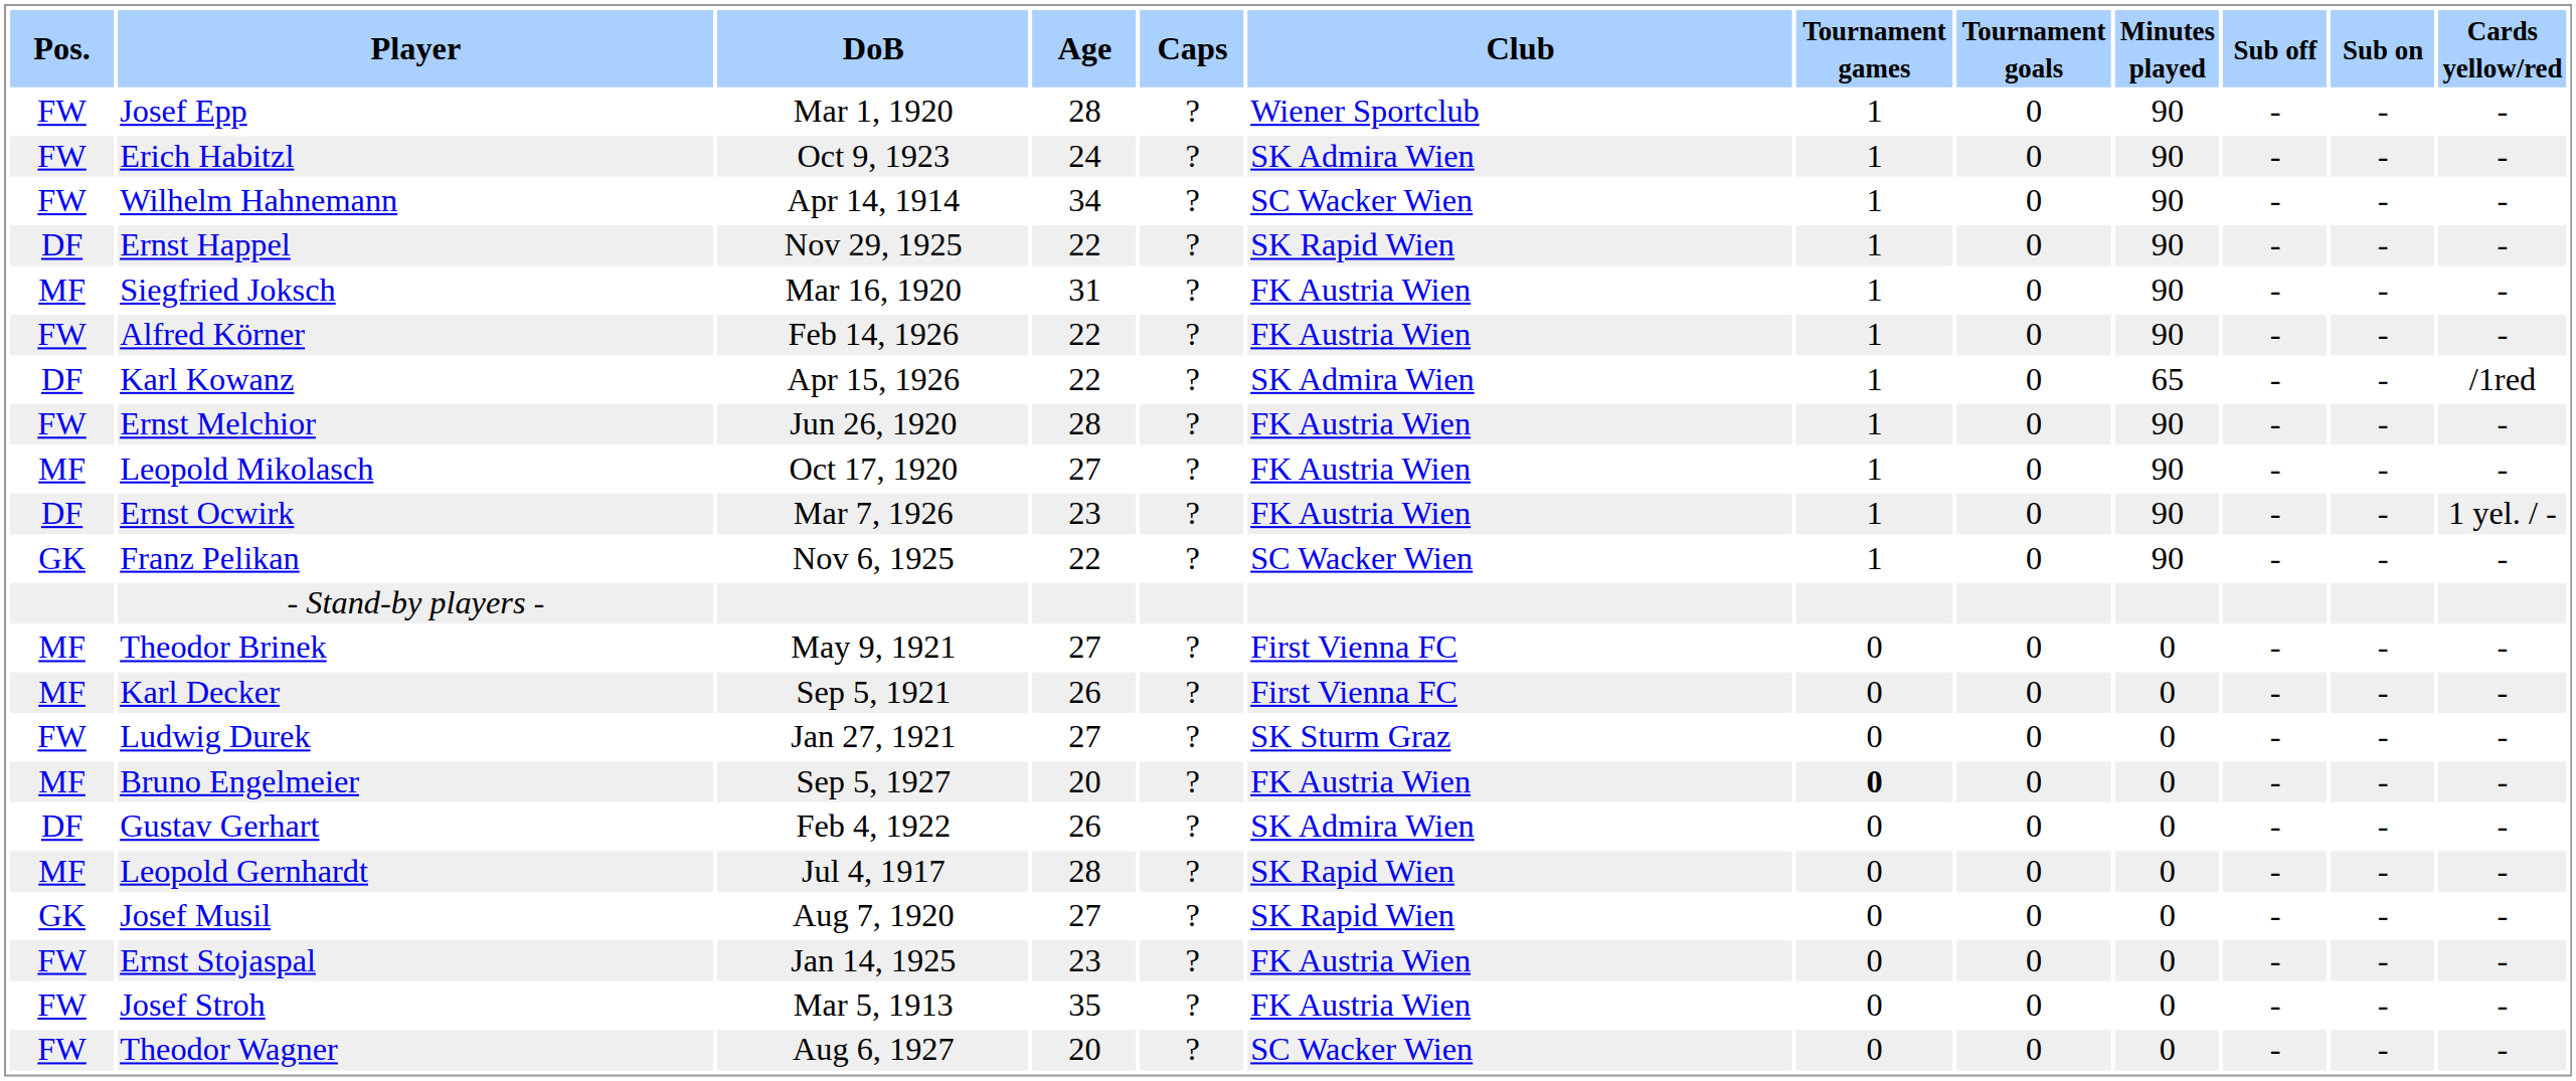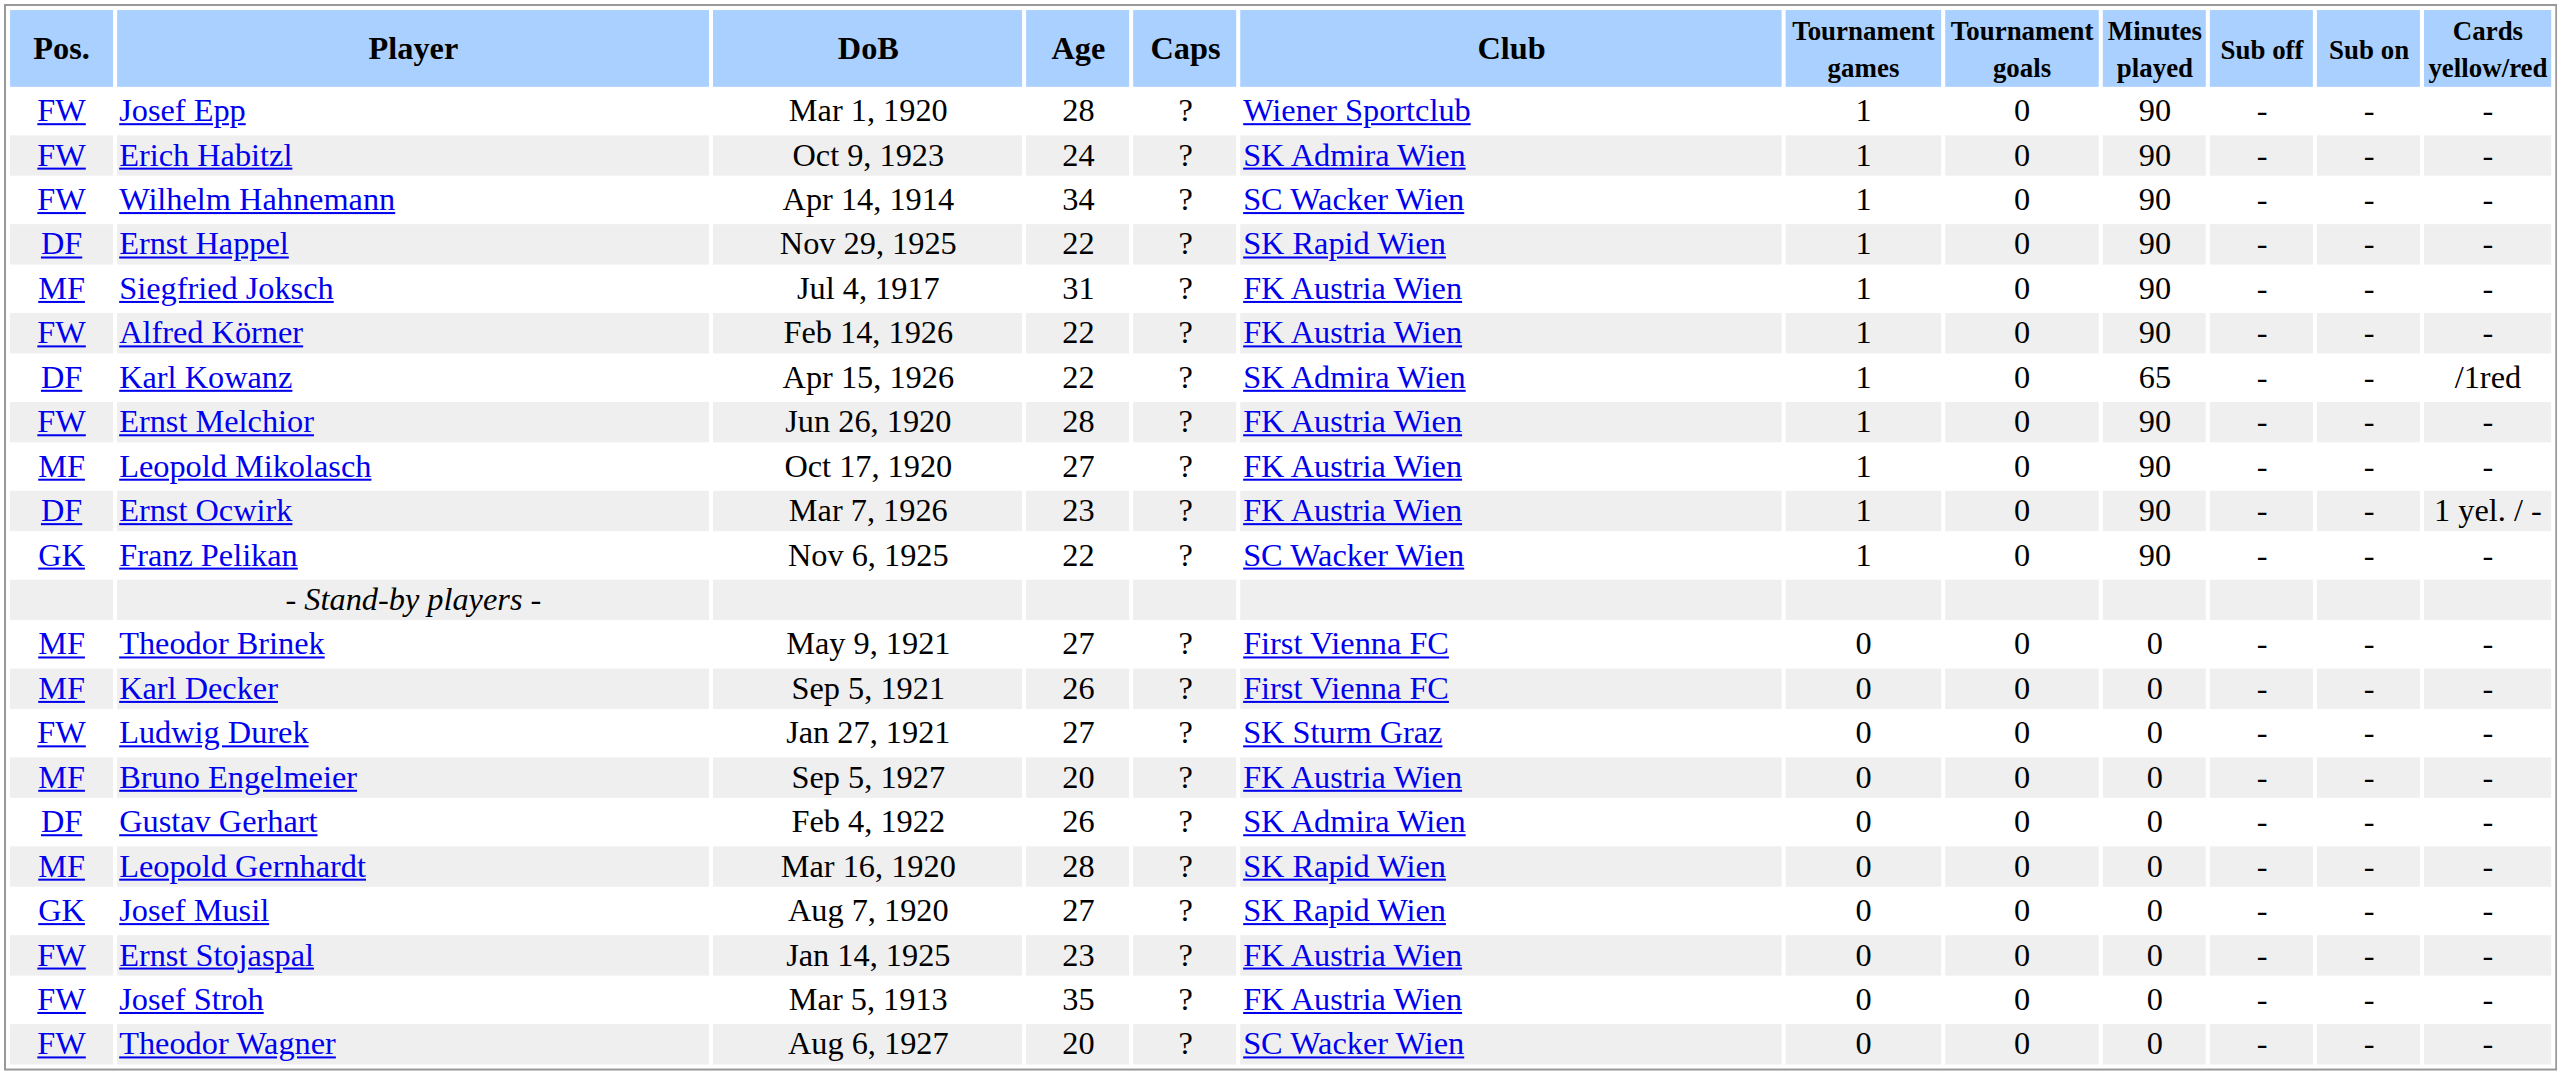 <table border="0" width="100%" style="border: 1px solid #999; background-color:#FFFFFF; text-align:center">
 <tr align="center" bgcolor="#AAD0FF">
 <th width=4%>Pos.</th>
 <th width=23%>Player</th>
 <th width=12%>DoB</th>
 <th width=4%>Age</th>
 <th width=4%>Caps</th>
 <th width=21%>Club</th>
 <th width=6%><small>Tournament<br>games</small></th>
 <th width=6%><small>Tournament<br>goals</small></th>
 <th width=4%><small>Minutes<br>played</small></th>
 <th width=4%><small>Sub off</small></th>
 <th width=4%><small>Sub on</small></th>
 <th width=4%><small>Cards<br>yellow/red</small></th>
 </tr>
 <tr>
 <td><a href='#'>FW</a></td>
 <td align="left"><a href='#'>Josef Epp</a></td>
 <td>Mar 1, 1920</td>
 <td>28</td>
 <td>?</td>
 <td align="left"> <a href='#'>Wiener Sportclub</a></td>
 <td>1</td>
 <td>0</td>
 <td>90</td>
 <td>-</td>
 <td>-</td>
 <td>-</td>
 </tr>
 <tr bgcolor="#EFEFEF">
 <td><a href='#'>FW</a></td>
 <td align="left"><a href='#'>Erich Habitzl</a></td>
 <td>Oct 9, 1923</td>
 <td>24</td>
 <td>?</td>
 <td align="left"> <a href='#'>SK Admira Wien</a></td>
 <td>1</td>
 <td>0</td>
 <td>90</td>
 <td>-</td>
 <td>-</td>
 <td>-</td>
 </tr>
 <tr>
 <td><a href='#'>FW</a></td>
 <td align="left"><a href='#'>Wilhelm Hahnemann</a></td>
 <td>Apr 14, 1914</td>
 <td>34</td>
 <td>?</td>
 <td align="left"> <a href='#'>SC Wacker Wien</a></td>
 <td>1</td>
 <td>0</td>
 <td>90</td>
 <td>-</td>
 <td>-</td>
 <td>-</td>
 </tr>
 <tr bgcolor="#EFEFEF">
 <td><a href='#'>DF</a></td>
 <td align="left"><a href='#'>Ernst Happel</a></td>
 <td>Nov 29, 1925</td>
 <td>22</td>
 <td>?</td>
 <td align="left"> <a href='#'>SK Rapid Wien</a></td>
 <td>1</td>
 <td>0</td>
 <td>90</td>
 <td>-</td>
 <td>-</td>
 <td>-</td>
 </tr>
 <tr>
 <td><a href='#'>MF</a></td>
 <td align="left"><a href='#'>Siegfried Joksch</a></td>
-<td>Mar 16, 1920</td>
+<td>Jul 4, 1917</td>
 <td>31</td>
 <td>?</td>
 <td align="left"> <a href='#'>FK Austria Wien</a></td>
 <td>1</td>
 <td>0</td>
 <td>90</td>
 <td>-</td>
 <td>-</td>
 <td>-</td>
 </tr>
 <tr bgcolor="#EFEFEF">
 <td><a href='#'>FW</a></td>
 <td align="left"><a href='#'>Alfred Körner</a></td>
 <td>Feb 14, 1926</td>
 <td>22</td>
 <td>?</td>
 <td align="left"> <a href='#'>FK Austria Wien</a></td>
 <td>1</td>
 <td>0</td>
 <td>90</td>
 <td>-</td>
 <td>-</td>
 <td>-</td>
 </tr>
 <tr>
 <td><a href='#'>DF</a></td>
 <td align="left"><a href='#'>Karl Kowanz</a></td>
 <td>Apr 15, 1926</td>
 <td>22</td>
 <td>?</td>
 <td align="left"> <a href='#'>SK Admira Wien</a></td>
 <td>1</td>
 <td>0</td>
 <td>65</td>
 <td>-</td>
 <td>-</td>
 <td>/1red</td>
 </tr>
 <tr bgcolor="#EFEFEF">
 <td><a href='#'>FW</a></td>
 <td align="left"><a href='#'>Ernst Melchior</a></td>
 <td>Jun 26, 1920</td>
 <td>28</td>
 <td>?</td>
 <td align="left"> <a href='#'>FK Austria Wien</a></td>
 <td>1</td>
 <td>0</td>
 <td>90</td>
 <td>-</td>
 <td>-</td>
 <td>-</td>
 </tr>
 <tr>
 <td><a href='#'>MF</a></td>
 <td align="left"><a href='#'>Leopold Mikolasch</a></td>
 <td>Oct 17, 1920</td>
 <td>27</td>
 <td>?</td>
 <td align="left"> <a href='#'>FK Austria Wien</a></td>
 <td>1</td>
 <td>0</td>
 <td>90</td>
 <td>-</td>
 <td>-</td>
 <td>-</td>
 </tr>
 <tr bgcolor="#EFEFEF">
 <td><a href='#'>DF</a></td>
 <td align="left"><a href='#'>Ernst Ocwirk</a></td>
 <td>Mar 7, 1926</td>
 <td>23</td>
 <td>?</td>
 <td align="left"> <a href='#'>FK Austria Wien</a></td>
 <td>1</td>
 <td>0</td>
 <td>90</td>
 <td>-</td>
 <td>-</td>
 <td>1 yel. / -</td>
 </tr>
 <tr>
 <td><a href='#'>GK</a></td>
 <td align="left"><a href='#'>Franz Pelikan</a></td>
 <td>Nov 6, 1925</td>
 <td>22</td>
 <td>?</td>
 <td align="left"> <a href='#'>SC Wacker Wien</a></td>
 <td>1</td>
 <td>0</td>
 <td>90</td>
 <td>-</td>
 <td>-</td>
 <td>-</td>
 </tr>
 <tr bgcolor="#EFEFEF">
 <td></td>
 <td>- <em>Stand-by players</em> -</td>
 <td></td>
 <td></td>
 <td></td>
 <td></td>
 <td></td>
 <td></td>
 <td></td>
 <td></td>
 <td></td>
 <td></td>
 </tr>
 <tr>
 <td><a href='#'>MF</a></td>
 <td align="left"><a href='#'>Theodor Brinek</a></td>
 <td>May 9, 1921</td>
 <td>27</td>
 <td>?</td>
 <td align="left"> <a href='#'>First Vienna FC</a></td>
 <td>0</td>
 <td>0</td>
 <td>0</td>
 <td>-</td>
 <td>-</td>
 <td>-</td>
 </tr>
 <tr bgcolor="#EFEFEF">
 <td><a href='#'>MF</a></td>
 <td align="left"><a href='#'>Karl Decker</a></td>
 <td>Sep 5, 1921</td>
 <td>26</td>
 <td>?</td>
 <td align="left"> <a href='#'>First Vienna FC</a></td>
 <td>0</td>
 <td>0</td>
 <td>0</td>
 <td>-</td>
 <td>-</td>
 <td>-</td>
 </tr>
 <tr>
 <td><a href='#'>FW</a></td>
 <td align="left"><a href='#'>Ludwig Durek</a></td>
 <td>Jan 27, 1921</td>
 <td>27</td>
 <td>?</td>
 <td align="left"> <a href='#'>SK Sturm Graz</a></td>
 <td>0</td>
 <td>0</td>
 <td>0</td>
 <td>-</td>
 <td>-</td>
 <td>-</td>
 </tr>
 <tr bgcolor="#EFEFEF">
 <td><a href='#'>MF</a></td>
 <td align="left"><a href='#'>Bruno Engelmeier</a></td>
 <td>Sep 5, 1927</td>
 <td>20</td>
 <td>?</td>
 <td align="left"> <a href='#'>FK Austria Wien</a></td>
-<td><strong>0</strong></td>
+<td>0</td>
 <td>0</td>
 <td>0</td>
 <td>-</td>
 <td>-</td>
 <td>-</td>
 </tr>
 <tr>
 <td><a href='#'>DF</a></td>
 <td align="left"><a href='#'>Gustav Gerhart</a></td>
 <td>Feb 4, 1922</td>
 <td>26</td>
 <td>?</td>
 <td align="left"> <a href='#'>SK Admira Wien</a></td>
 <td>0</td>
 <td>0</td>
 <td>0</td>
 <td>-</td>
 <td>-</td>
 <td>-</td>
 </tr>
 <tr bgcolor="#EFEFEF">
 <td><a href='#'>MF</a></td>
 <td align="left"><a href='#'>Leopold Gernhardt</a></td>
-<td>Jul 4, 1917</td>
+<td>Mar 16, 1920</td>
 <td>28</td>
 <td>?</td>
 <td align="left"> <a href='#'>SK Rapid Wien</a></td>
 <td>0</td>
 <td>0</td>
 <td>0</td>
 <td>-</td>
 <td>-</td>
 <td>-</td>
 </tr>
 <tr>
 <td><a href='#'>GK</a></td>
 <td align="left"><a href='#'>Josef Musil</a></td>
 <td>Aug 7, 1920</td>
 <td>27</td>
 <td>?</td>
 <td align="left"> <a href='#'>SK Rapid Wien</a></td>
 <td>0</td>
 <td>0</td>
 <td>0</td>
 <td>-</td>
 <td>-</td>
 <td>-</td>
 </tr>
 <tr bgcolor="#EFEFEF">
 <td><a href='#'>FW</a></td>
 <td align="left"><a href='#'>Ernst Stojaspal</a></td>
 <td>Jan 14, 1925</td>
 <td>23</td>
 <td>?</td>
 <td align="left"> <a href='#'>FK Austria Wien</a></td>
 <td>0</td>
 <td>0</td>
 <td>0</td>
 <td>-</td>
 <td>-</td>
 <td>-</td>
 </tr>
 <tr>
 <td><a href='#'>FW</a></td>
 <td align="left"><a href='#'>Josef Stroh</a></td>
 <td>Mar 5, 1913</td>
 <td>35</td>
 <td>?</td>
 <td align="left"> <a href='#'>FK Austria Wien</a></td>
 <td>0</td>
 <td>0</td>
 <td>0</td>
 <td>-</td>
 <td>-</td>
 <td>-</td>
 </tr>
 <tr bgcolor="#EFEFEF">
 <td><a href='#'>FW</a></td>
 <td align="left"><a href='#'>Theodor Wagner</a></td>
 <td>Aug 6, 1927</td>
 <td>20</td>
 <td>?</td>
 <td align="left"> <a href='#'>SC Wacker Wien</a></td>
 <td>0</td>
 <td>0</td>
 <td>0</td>
 <td>-</td>
 <td>-</td>
 <td>-</td>
 </tr>
 </table>
